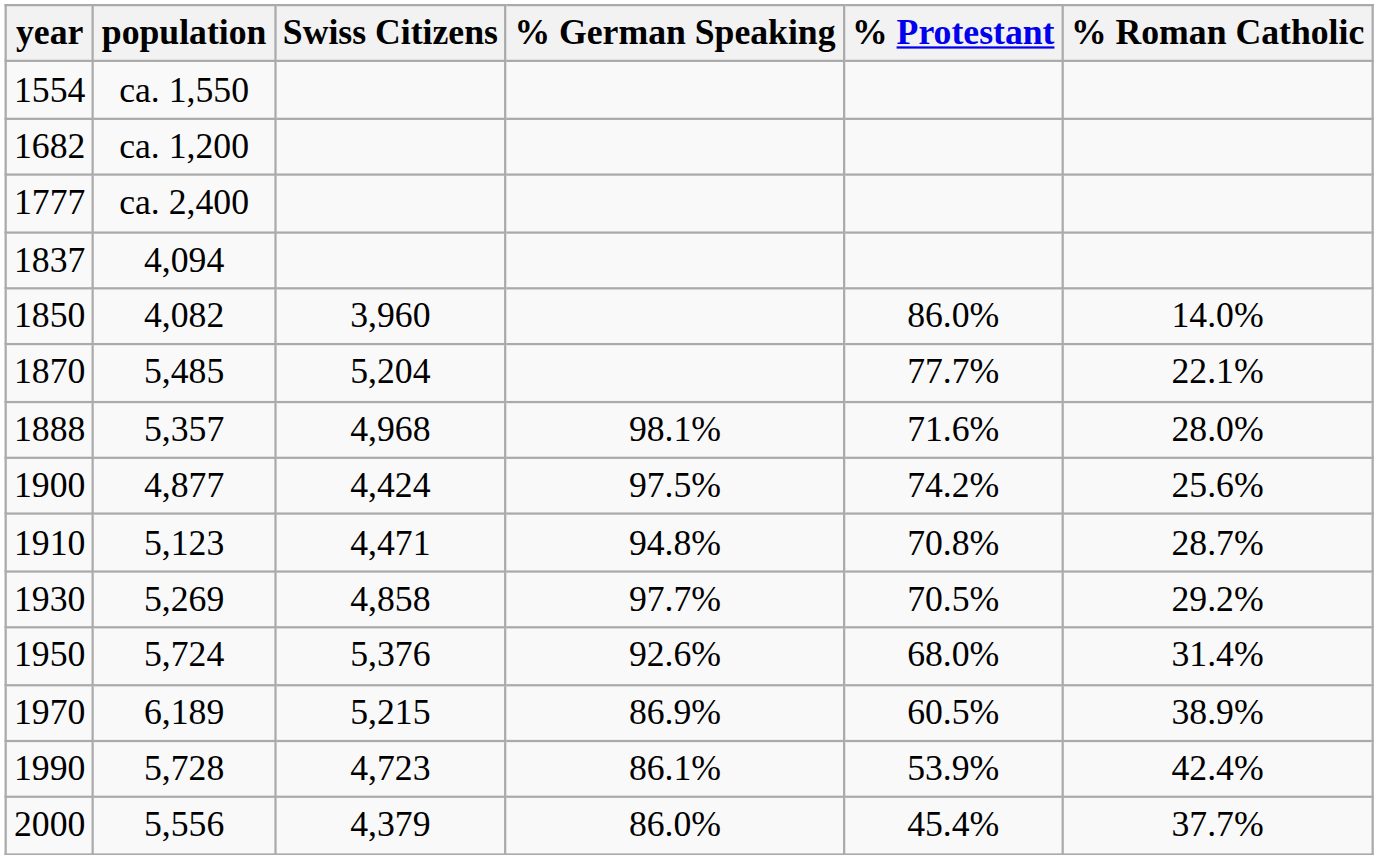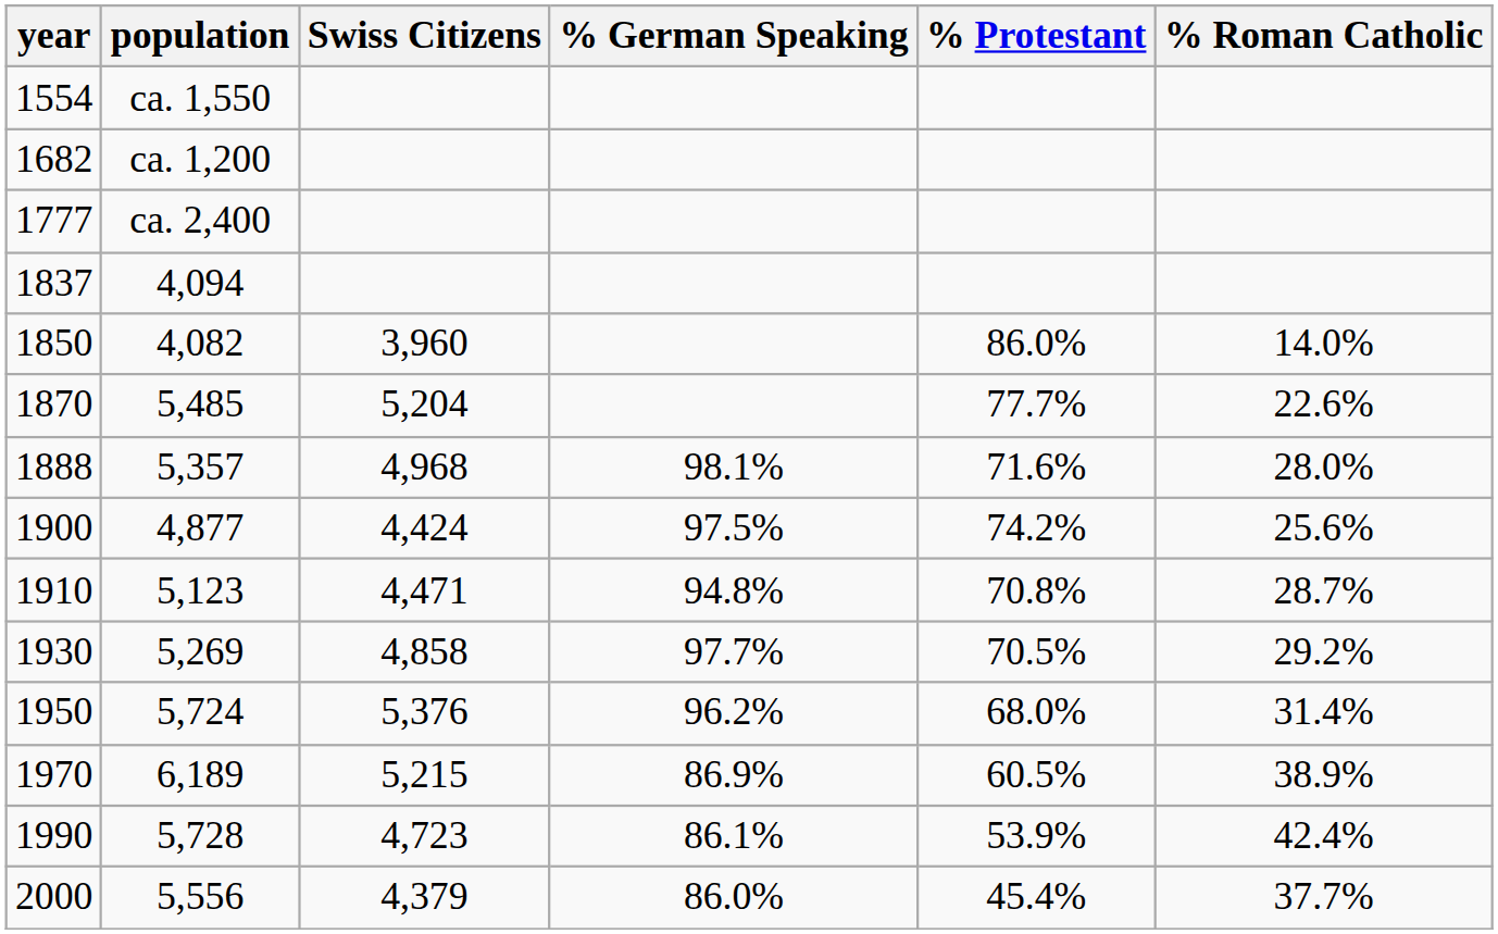 <table class="wikitable" style="margin:1em auto;">
 <tr>
 <th>year</th>
 <th>population</th>
 <th>Swiss Citizens</th>
 <th>% German Speaking</th>
 <th>% <a href='#'>Protestant</a></th>
 <th>% Roman Catholic</th>
 </tr>
 <tr>
 <td>1554</td>
 <td align="center">ca. 1,550</td>
 <td></td>
 <td></td>
 <td></td>
 <td></td>
 </tr>
 <tr>
 <td>1682</td>
 <td align="center">ca. 1,200</td>
 <td></td>
 <td></td>
 <td></td>
 <td></td>
 </tr>
 <tr>
 <td>1777</td>
 <td align="center">ca. 2,400</td>
 <td></td>
 <td></td>
 <td></td>
 <td></td>
 </tr>
 <tr>
 <td>1837</td>
 <td align="center">4,094</td>
 <td></td>
 <td></td>
 <td></td>
 <td></td>
 </tr>
 <tr>
 <td>1850</td>
 <td align="center">4,082</td>
 <td align="center">3,960</td>
 <td align="center"></td>
 <td align="center">86.0%</td>
 <td align="center">14.0%</td>
 </tr>
 <tr>
 <td>1870</td>
 <td align="center">5,485</td>
 <td align="center">5,204</td>
 <td align="center"></td>
 <td align="center">77.7%</td>
-<td align="center">22.1%</td>
+<td align="center">22.6%</td>
 </tr>
 <tr>
 <td>1888</td>
 <td align="center">5,357</td>
 <td align="center">4,968</td>
 <td align="center">98.1%</td>
 <td align="center">71.6%</td>
 <td align="center">28.0%</td>
 </tr>
 <tr>
 <td>1900</td>
 <td align="center">4,877</td>
 <td align="center">4,424</td>
 <td align="center">97.5%</td>
 <td align="center">74.2%</td>
 <td align="center">25.6%</td>
 </tr>
 <tr>
 <td>1910</td>
 <td align="center">5,123</td>
 <td align="center">4,471</td>
 <td align="center">94.8%</td>
 <td align="center">70.8%</td>
 <td align="center">28.7%</td>
 </tr>
 <tr>
 <td>1930</td>
 <td align="center">5,269</td>
 <td align="center">4,858</td>
 <td align="center">97.7%</td>
 <td align="center">70.5%</td>
 <td align="center">29.2%</td>
 </tr>
 <tr>
 <td>1950</td>
 <td align="center">5,724</td>
 <td align="center">5,376</td>
-<td align="center">92.6%</td>
+<td align="center">96.2%</td>
 <td align="center">68.0%</td>
 <td align="center">31.4%</td>
 </tr>
 <tr>
 <td>1970</td>
 <td align="center">6,189</td>
 <td align="center">5,215</td>
 <td align="center">86.9%</td>
 <td align="center">60.5%</td>
 <td align="center">38.9%</td>
 </tr>
 <tr>
 <td>1990</td>
 <td align="center">5,728</td>
 <td align="center">4,723</td>
 <td align="center">86.1%</td>
 <td align="center">53.9%</td>
 <td align="center">42.4%</td>
 </tr>
 <tr>
 <td>2000</td>
 <td align="center">5,556</td>
 <td align="center">4,379</td>
 <td align="center">86.0%</td>
 <td align="center">45.4%</td>
 <td align="center">37.7%</td>
 </tr>
 <tr>
 </tr>
 </table>
